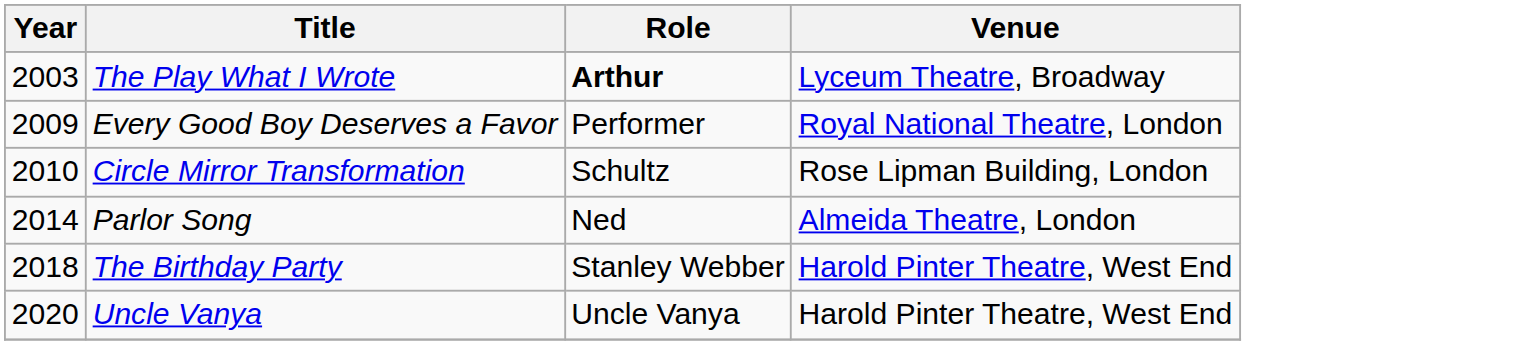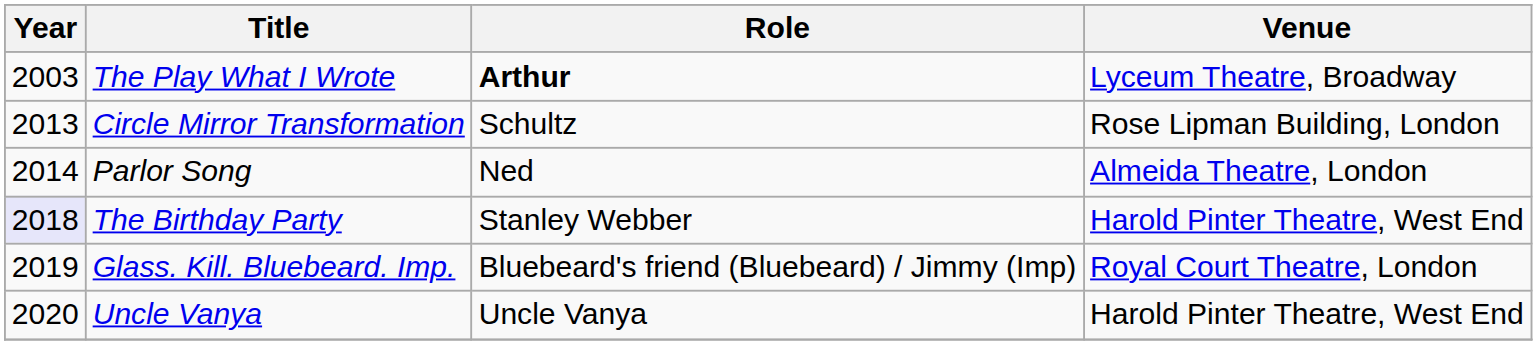 <table class="wikitable">
 <tr>
 <th>Year</th>
 <th>Title</th>
 <th>Role</th>
 <th>Venue</th>
 </tr>
 <tr>
 <td>2003</td>
 <td><em><a href='#'>The Play What I Wrote</a></em></td>
 <td><strong>Arthur</strong></td>
 <td><a href='#'>Lyceum Theatre</a>, Broadway</td>
 </tr>
 <tr>
-<td>2009</td>
-<td><em>Every Good Boy Deserves a Favor</em></td>
-<td>Performer</td>
-<td><a href='#'>Royal National Theatre</a>, London</td>
-</tr>
-<tr>
-<td>2010</td>
+<td>2013</td>
 <td><em><a href='#'>Circle Mirror Transformation</a></em></td>
 <td>Schultz</td>
 <td>Rose Lipman Building, London</td>
 </tr>
 <tr>
 <td>2014</td>
 <td><em>Parlor Song</em></td>
 <td>Ned</td>
 <td><a href='#'>Almeida Theatre</a>, London</td>
 </tr>
 <tr>
-<td>2018</td>
+<td style="background: lavender;">2018</td>
 <td><em><a href='#'>The Birthday Party</a></em></td>
 <td>Stanley Webber</td>
 <td><a href='#'>Harold Pinter Theatre</a>, West End</td>
+</tr>
+<tr>
+<td>2019</td>
+<td><em><a href='#'>Glass. Kill. Bluebeard. Imp.</a></em></td>
+<td>Bluebeard's friend (Bluebeard) / Jimmy (Imp)</td>
+<td><a href='#'>Royal Court Theatre</a>, London</td>
 </tr>
 <tr>
 <td>2020</td>
 <td><em><a href='#'>Uncle Vanya</a></em></td>
 <td>Uncle Vanya</td>
 <td>Harold Pinter Theatre, West End</td>
 </tr>
 <tr>
 </tr>
 </table>
